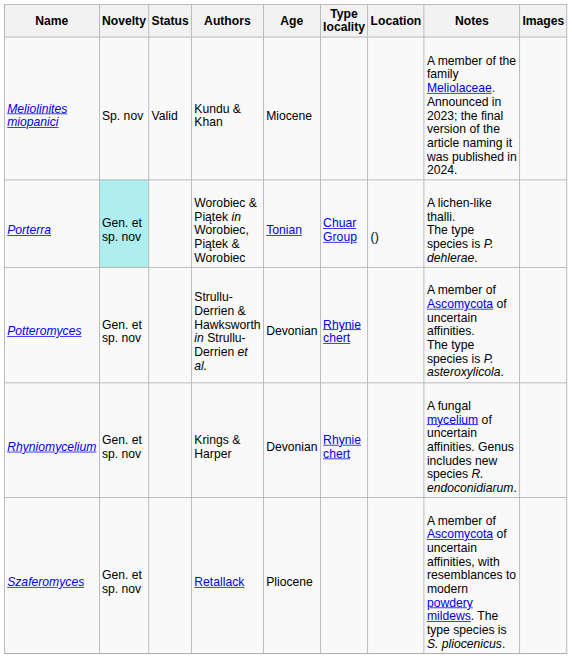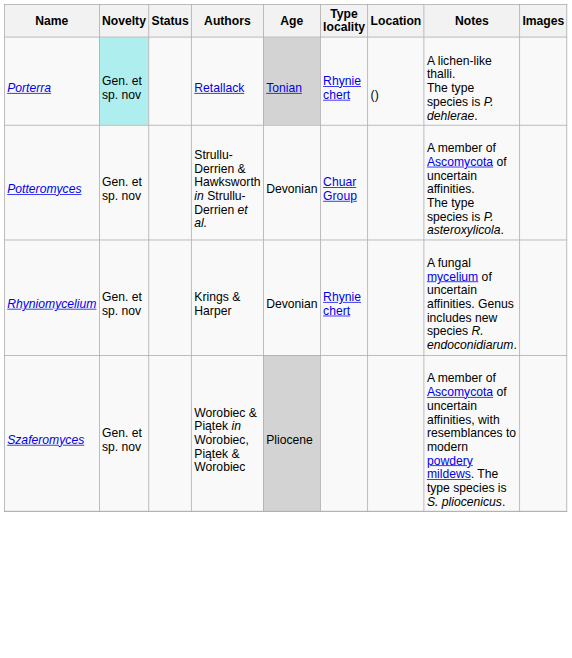 <table class="wikitable sortable" align="center" width="80%">
 <tr>
 <th>Name</th>
 <th>Novelty</th>
 <th>Status</th>
 <th>Authors</th>
 <th>Age</th>
 <th>Type locality</th>
 <th>Location</th>
 <th>Notes</th>
 <th>Images</th>
 </tr>
 <tr>
-<td><br><em><a href='#'>Meliolinites miopanici</a></em></td>
-<td><br>Sp. nov</td>
-<td><br>Valid</td>
-<td><br>Kundu & Khan</td>
-<td><br>Miocene</td>
-<td></td>
-<td><br></td>
-<td><br>A member of the family <a href='#'>Meliolaceae</a>. Announced in 2023; the final version of the article naming it was published in 2024.</td>
-<td></td>
-</tr>
-<tr>
 <td><br><em><a href='#'>Porterra</a></em></td>
 <td style="background: paleturquoise;"><br>Gen. et sp. nov</td>
 <td></td>
-<td><br>Worobiec & Piątek <em>in</em> Worobiec, Piątek & Worobiec</td>
-<td><br><a href='#'>Tonian</a></td>
-<td><br><a href='#'>Chuar Group</a></td>
+<td><br><a href='#'>Retallack</a></td>
+<td style="background: lightgrey;"><br><a href='#'>Tonian</a></td>
+<td><br><a href='#'>Rhynie chert</a></td>
 <td><br><br>()</td>
 <td><br>A lichen-like thalli.<br> The type species is <em>P. dehlerae</em>.</td>
 <td></td>
 </tr>
 <tr>
 <td><br><em><a href='#'>Potteromyces</a></em></td>
 <td><br>Gen. et sp. nov</td>
 <td></td>
 <td><br>Strullu-Derrien & Hawksworth <em>in</em> Strullu-Derrien <em>et al.</em></td>
 <td><br>Devonian</td>
-<td><br><a href='#'>Rhynie chert</a></td>
+<td><br><a href='#'>Chuar Group</a></td>
 <td><br></td>
 <td><br>A member of <a href='#'>Ascomycota</a> of uncertain affinities.<br> The type species is <em>P. asteroxylicola</em>.</td>
 <td></td>
 </tr>
 <tr>
 <td><br><em><a href='#'>Rhyniomycelium</a></em></td>
 <td><br>Gen. et sp. nov</td>
 <td></td>
 <td><br>Krings & Harper</td>
 <td><br>Devonian</td>
 <td><br><a href='#'>Rhynie chert</a></td>
 <td><br></td>
 <td><br>A fungal <a href='#'>mycelium</a> of uncertain affinities. Genus includes new species <em>R. endoconidiarum</em>.</td>
 <td></td>
 </tr>
 <tr>
 <td><br><em><a href='#'>Szaferomyces</a></em></td>
 <td><br>Gen. et sp. nov</td>
 <td></td>
-<td><br><a href='#'>Retallack</a></td>
-<td><br>Pliocene</td>
+<td><br>Worobiec & Piątek <em>in</em> Worobiec, Piątek & Worobiec</td>
+<td style="background: lightgrey;"><br>Pliocene</td>
 <td></td>
 <td><br></td>
 <td><br>A member of <a href='#'>Ascomycota</a> of uncertain affinities, with resemblances to modern <a href='#'>powdery mildews</a>. The type species is <em>S. pliocenicus</em>.</td>
 <td></td>
 </tr>
 <tr>
 </tr>
 </table>
